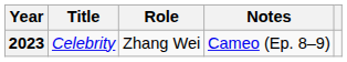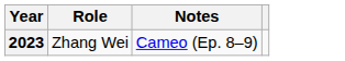 <table class="wikitable plainrowheaders sortable">
 <tr>
 <th scope="col">Year</th>
-<th scope="col">Title</th>
 <th scope="col">Role</th>
 <th scope="col">Notes</th>
 <th scope="col" class="unsortable"></th>
 </tr>
 <tr>
 <th scope="row">2023</th>
-<td><em><a href='#'>Celebrity</a></em></td>
 <td>Zhang Wei</td>
 <td><a href='#'>Cameo</a> (Ep. 8–9)</td>
 <td style="text-align:center"></td>
 </tr>
 </table>
